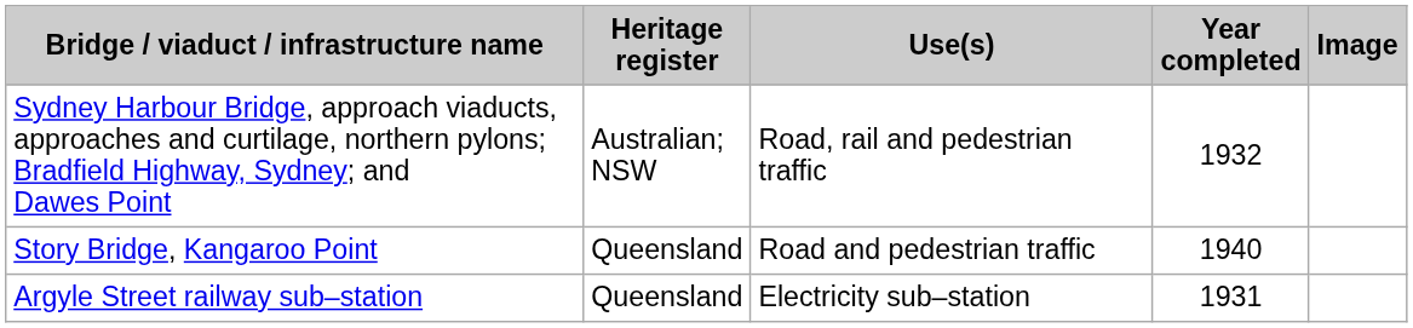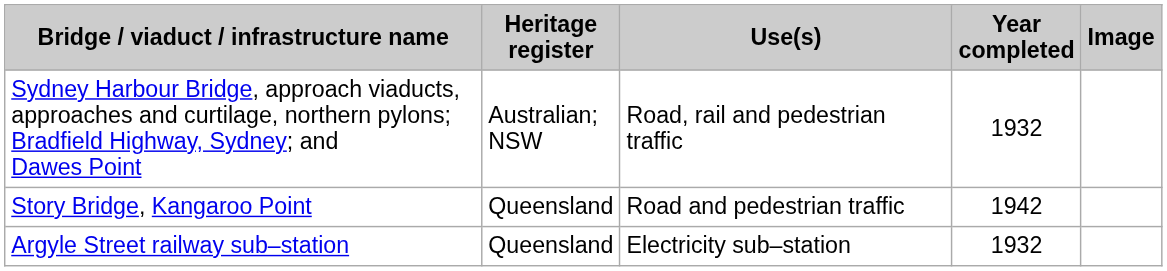 <table border="1" cellpadding="4" cellspacing="0" style="border:1px solid #aaa; border-collapse:collapse">
 <tr>
 <th width="320pt" colspan=1 bgcolor="#CCCCCC">Bridge / viaduct / infrastructure name</th>
 <th width="50pt" colspan=1 bgcolor="#CCCCCC" align="center">Heritage register</th>
 <th width="220pt" colspan=1 bgcolor="#CCCCCC">Use(s)</th>
 <th width="50pt" colspan=1 bgcolor="#CCCCCC" align="center">Year completed</th>
 <th colspan=1 bgcolor="#CCCCCC" align="center">Image</th>
 </tr>
 <tr>
 <td><a href='#'>Sydney Harbour Bridge</a>, approach viaducts, approaches and curtilage, northern pylons;<br><a href='#'>Bradfield Highway, Sydney</a>; and <br><a href='#'>Dawes Point</a></td>
 <td>Australian;<br>NSW</td>
 <td>Road, rail and pedestrian traffic</td>
 <td align="center">1932</td>
 <td></td>
 </tr>
 <tr>
 <td><a href='#'>Story Bridge</a>, <a href='#'>Kangaroo Point</a></td>
 <td>Queensland</td>
 <td>Road and pedestrian traffic</td>
-<td align="center">1940</td>
+<td align="center">1942</td>
 <td></td>
 </tr>
 <tr>
 <td><a href='#'>Argyle Street railway sub–station</a></td>
 <td>Queensland</td>
 <td>Electricity sub–station</td>
-<td align="center">1931</td>
+<td align="center">1932</td>
 <td></td>
 </tr>
 </table>
